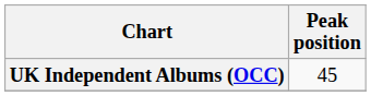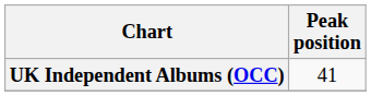 <table class="wikitable plainrowheaders sortable" style="text-align:center;" border="1">
 <tr>
 <th scope="col">Chart</th>
 <th scope="col">Peak<br>position</th>
 </tr>
 <tr>
 <th scope="row">UK Independent Albums (<a href='#'>OCC</a>)</th>
-<td>45</td>
+<td>41</td>
 </tr>
 <tr>
 </tr>
 </table>
